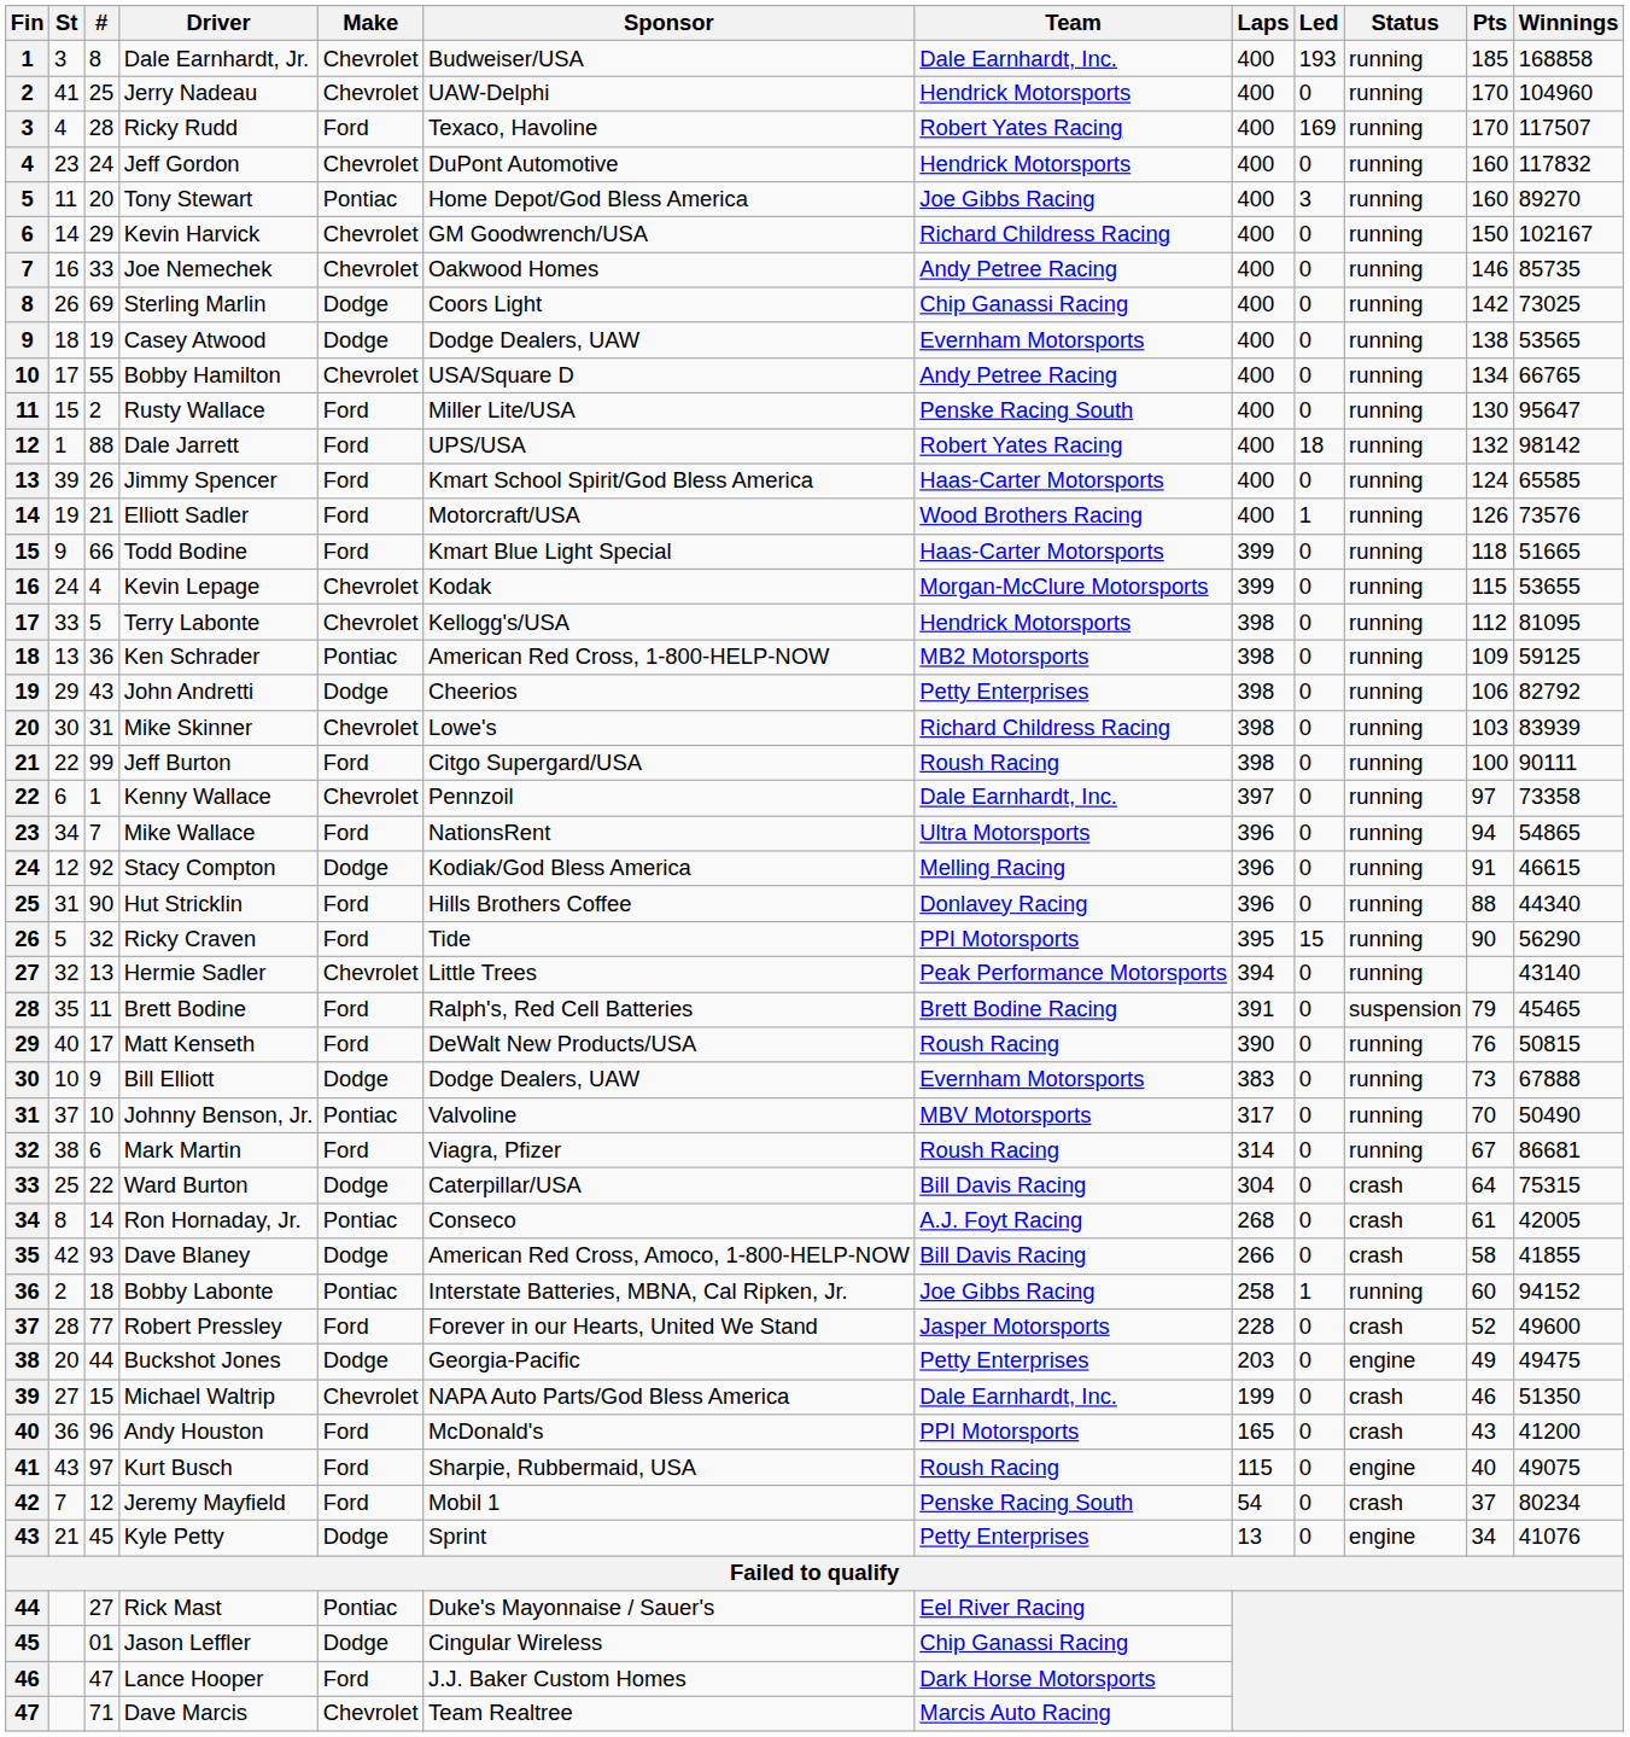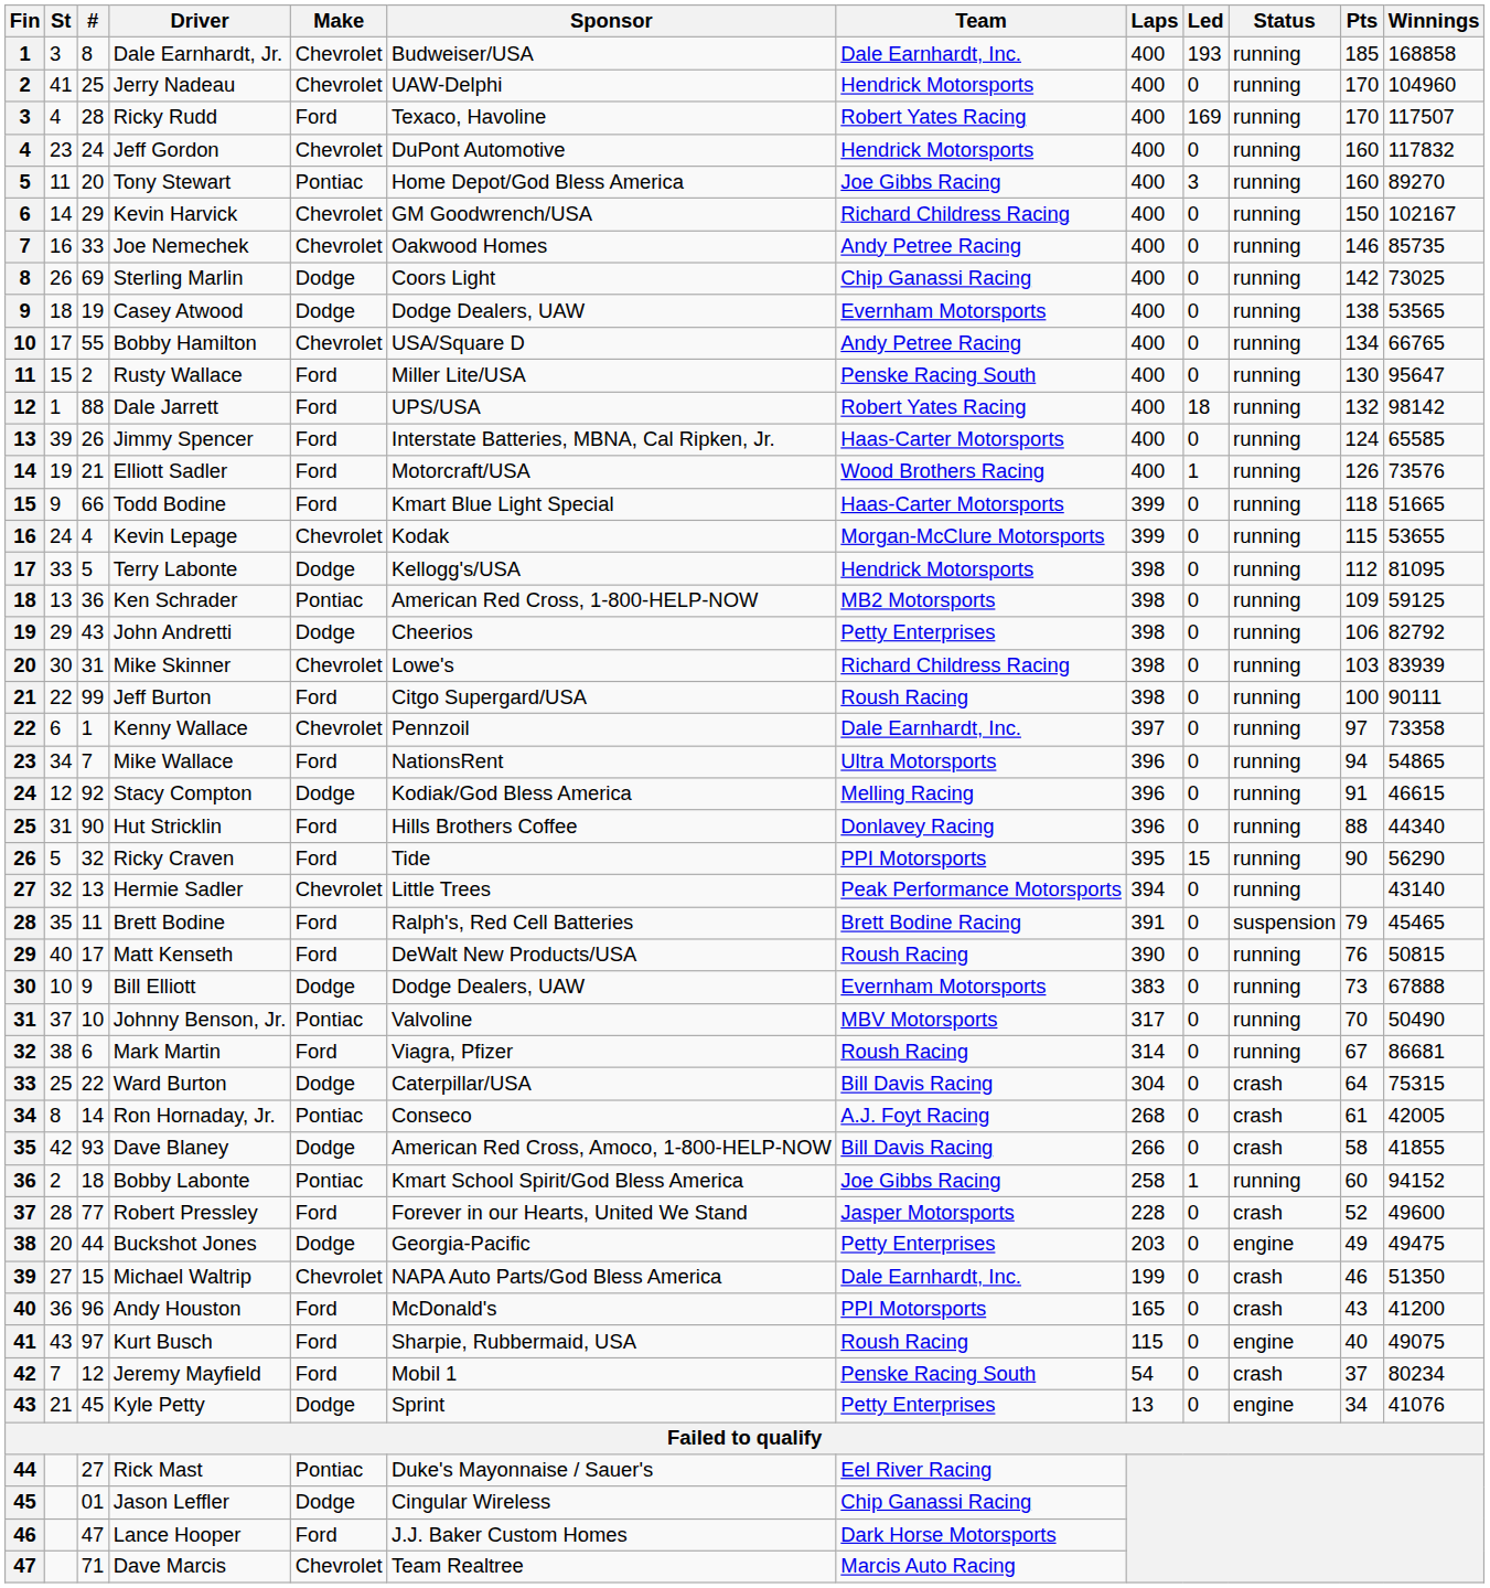 <table class="wikitable sortable">
 <tr>
 <th>Fin</th>
 <th>St</th>
 <th>#</th>
 <th>Driver</th>
 <th>Make</th>
 <th>Sponsor</th>
 <th>Team</th>
 <th>Laps</th>
 <th>Led</th>
 <th>Status</th>
 <th>Pts</th>
 <th>Winnings</th>
 </tr>
 <tr>
 <th>1</th>
 <td>3</td>
 <td>8</td>
 <td>Dale Earnhardt, Jr.</td>
 <td>Chevrolet</td>
 <td>Budweiser/USA</td>
 <td><a href='#'>Dale Earnhardt, Inc.</a></td>
 <td>400</td>
 <td>193</td>
 <td>running</td>
 <td>185</td>
 <td>168858</td>
 </tr>
 <tr>
 <th>2</th>
 <td>41</td>
 <td>25</td>
 <td>Jerry Nadeau</td>
 <td>Chevrolet</td>
 <td>UAW-Delphi</td>
 <td><a href='#'>Hendrick Motorsports</a></td>
 <td>400</td>
 <td>0</td>
 <td>running</td>
 <td>170</td>
 <td>104960</td>
 </tr>
 <tr>
 <th>3</th>
 <td>4</td>
 <td>28</td>
 <td>Ricky Rudd</td>
 <td>Ford</td>
 <td>Texaco, Havoline</td>
 <td><a href='#'>Robert Yates Racing</a></td>
 <td>400</td>
 <td>169</td>
 <td>running</td>
 <td>170</td>
 <td>117507</td>
 </tr>
 <tr>
 <th>4</th>
 <td>23</td>
 <td>24</td>
 <td>Jeff Gordon</td>
 <td>Chevrolet</td>
 <td>DuPont Automotive</td>
 <td><a href='#'>Hendrick Motorsports</a></td>
 <td>400</td>
 <td>0</td>
 <td>running</td>
 <td>160</td>
 <td>117832</td>
 </tr>
 <tr>
 <th>5</th>
 <td>11</td>
 <td>20</td>
 <td>Tony Stewart</td>
 <td>Pontiac</td>
 <td>Home Depot/God Bless America</td>
 <td><a href='#'>Joe Gibbs Racing</a></td>
 <td>400</td>
 <td>3</td>
 <td>running</td>
 <td>160</td>
 <td>89270</td>
 </tr>
 <tr>
 <th>6</th>
 <td>14</td>
 <td>29</td>
 <td>Kevin Harvick</td>
 <td>Chevrolet</td>
 <td>GM Goodwrench/USA</td>
 <td><a href='#'>Richard Childress Racing</a></td>
 <td>400</td>
 <td>0</td>
 <td>running</td>
 <td>150</td>
 <td>102167</td>
 </tr>
 <tr>
 <th>7</th>
 <td>16</td>
 <td>33</td>
 <td>Joe Nemechek</td>
 <td>Chevrolet</td>
 <td>Oakwood Homes</td>
 <td><a href='#'>Andy Petree Racing</a></td>
 <td>400</td>
 <td>0</td>
 <td>running</td>
 <td>146</td>
 <td>85735</td>
 </tr>
 <tr>
 <th>8</th>
 <td>26</td>
 <td>69</td>
 <td>Sterling Marlin</td>
 <td>Dodge</td>
 <td>Coors Light</td>
 <td><a href='#'>Chip Ganassi Racing</a></td>
 <td>400</td>
 <td>0</td>
 <td>running</td>
 <td>142</td>
 <td>73025</td>
 </tr>
 <tr>
 <th>9</th>
 <td>18</td>
 <td>19</td>
 <td>Casey Atwood</td>
 <td>Dodge</td>
 <td>Dodge Dealers, UAW</td>
 <td><a href='#'>Evernham Motorsports</a></td>
 <td>400</td>
 <td>0</td>
 <td>running</td>
 <td>138</td>
 <td>53565</td>
 </tr>
 <tr>
 <th>10</th>
 <td>17</td>
 <td>55</td>
 <td>Bobby Hamilton</td>
 <td>Chevrolet</td>
 <td>USA/Square D</td>
 <td><a href='#'>Andy Petree Racing</a></td>
 <td>400</td>
 <td>0</td>
 <td>running</td>
 <td>134</td>
 <td>66765</td>
 </tr>
 <tr>
 <th>11</th>
 <td>15</td>
 <td>2</td>
 <td>Rusty Wallace</td>
 <td>Ford</td>
 <td>Miller Lite/USA</td>
 <td><a href='#'>Penske Racing South</a></td>
 <td>400</td>
 <td>0</td>
 <td>running</td>
 <td>130</td>
 <td>95647</td>
 </tr>
 <tr>
 <th>12</th>
 <td>1</td>
 <td>88</td>
 <td>Dale Jarrett</td>
 <td>Ford</td>
 <td>UPS/USA</td>
 <td><a href='#'>Robert Yates Racing</a></td>
 <td>400</td>
 <td>18</td>
 <td>running</td>
 <td>132</td>
 <td>98142</td>
 </tr>
 <tr>
 <th>13</th>
 <td>39</td>
 <td>26</td>
 <td>Jimmy Spencer</td>
 <td>Ford</td>
-<td>Kmart School Spirit/God Bless America</td>
+<td>Interstate Batteries, MBNA, Cal Ripken, Jr.</td>
 <td><a href='#'>Haas-Carter Motorsports</a></td>
 <td>400</td>
 <td>0</td>
 <td>running</td>
 <td>124</td>
 <td>65585</td>
 </tr>
 <tr>
 <th>14</th>
 <td>19</td>
 <td>21</td>
 <td>Elliott Sadler</td>
 <td>Ford</td>
 <td>Motorcraft/USA</td>
 <td><a href='#'>Wood Brothers Racing</a></td>
 <td>400</td>
 <td>1</td>
 <td>running</td>
 <td>126</td>
 <td>73576</td>
 </tr>
 <tr>
 <th>15</th>
 <td>9</td>
 <td>66</td>
 <td>Todd Bodine</td>
 <td>Ford</td>
 <td>Kmart Blue Light Special</td>
 <td><a href='#'>Haas-Carter Motorsports</a></td>
 <td>399</td>
 <td>0</td>
 <td>running</td>
 <td>118</td>
 <td>51665</td>
 </tr>
 <tr>
 <th>16</th>
 <td>24</td>
 <td>4</td>
 <td>Kevin Lepage</td>
 <td>Chevrolet</td>
 <td>Kodak</td>
 <td><a href='#'>Morgan-McClure Motorsports</a></td>
 <td>399</td>
 <td>0</td>
 <td>running</td>
 <td>115</td>
 <td>53655</td>
 </tr>
 <tr>
 <th>17</th>
 <td>33</td>
 <td>5</td>
 <td>Terry Labonte</td>
-<td>Chevrolet</td>
+<td>Dodge</td>
 <td>Kellogg's/USA</td>
 <td><a href='#'>Hendrick Motorsports</a></td>
 <td>398</td>
 <td>0</td>
 <td>running</td>
 <td>112</td>
 <td>81095</td>
 </tr>
 <tr>
 <th>18</th>
 <td>13</td>
 <td>36</td>
 <td>Ken Schrader</td>
 <td>Pontiac</td>
 <td>American Red Cross, 1-800-HELP-NOW</td>
 <td><a href='#'>MB2 Motorsports</a></td>
 <td>398</td>
 <td>0</td>
 <td>running</td>
 <td>109</td>
 <td>59125</td>
 </tr>
 <tr>
 <th>19</th>
 <td>29</td>
 <td>43</td>
 <td>John Andretti</td>
 <td>Dodge</td>
 <td>Cheerios</td>
 <td><a href='#'>Petty Enterprises</a></td>
 <td>398</td>
 <td>0</td>
 <td>running</td>
 <td>106</td>
 <td>82792</td>
 </tr>
 <tr>
 <th>20</th>
 <td>30</td>
 <td>31</td>
 <td>Mike Skinner</td>
 <td>Chevrolet</td>
 <td>Lowe's</td>
 <td><a href='#'>Richard Childress Racing</a></td>
 <td>398</td>
 <td>0</td>
 <td>running</td>
 <td>103</td>
 <td>83939</td>
 </tr>
 <tr>
 <th>21</th>
 <td>22</td>
 <td>99</td>
 <td>Jeff Burton</td>
 <td>Ford</td>
 <td>Citgo Supergard/USA</td>
 <td><a href='#'>Roush Racing</a></td>
 <td>398</td>
 <td>0</td>
 <td>running</td>
 <td>100</td>
 <td>90111</td>
 </tr>
 <tr>
 <th>22</th>
 <td>6</td>
 <td>1</td>
 <td>Kenny Wallace</td>
 <td>Chevrolet</td>
 <td>Pennzoil</td>
 <td><a href='#'>Dale Earnhardt, Inc.</a></td>
 <td>397</td>
 <td>0</td>
 <td>running</td>
 <td>97</td>
 <td>73358</td>
 </tr>
 <tr>
 <th>23</th>
 <td>34</td>
 <td>7</td>
 <td>Mike Wallace</td>
 <td>Ford</td>
 <td>NationsRent</td>
 <td><a href='#'>Ultra Motorsports</a></td>
 <td>396</td>
 <td>0</td>
 <td>running</td>
 <td>94</td>
 <td>54865</td>
 </tr>
 <tr>
 <th>24</th>
 <td>12</td>
 <td>92</td>
 <td>Stacy Compton</td>
 <td>Dodge</td>
 <td>Kodiak/God Bless America</td>
 <td><a href='#'>Melling Racing</a></td>
 <td>396</td>
 <td>0</td>
 <td>running</td>
 <td>91</td>
 <td>46615</td>
 </tr>
 <tr>
 <th>25</th>
 <td>31</td>
 <td>90</td>
 <td>Hut Stricklin</td>
 <td>Ford</td>
 <td>Hills Brothers Coffee</td>
 <td><a href='#'>Donlavey Racing</a></td>
 <td>396</td>
 <td>0</td>
 <td>running</td>
 <td>88</td>
 <td>44340</td>
 </tr>
 <tr>
 <th>26</th>
 <td>5</td>
 <td>32</td>
 <td>Ricky Craven</td>
 <td>Ford</td>
 <td>Tide</td>
 <td><a href='#'>PPI Motorsports</a></td>
 <td>395</td>
 <td>15</td>
 <td>running</td>
 <td>90</td>
 <td>56290</td>
 </tr>
 <tr>
 <th>27</th>
 <td>32</td>
 <td>13</td>
 <td>Hermie Sadler</td>
 <td>Chevrolet</td>
 <td>Little Trees</td>
 <td><a href='#'>Peak Performance Motorsports</a></td>
 <td>394</td>
 <td>0</td>
 <td>running</td>
 <td></td>
 <td>43140</td>
 </tr>
 <tr>
 <th>28</th>
 <td>35</td>
 <td>11</td>
 <td>Brett Bodine</td>
 <td>Ford</td>
 <td>Ralph's, Red Cell Batteries</td>
 <td><a href='#'>Brett Bodine Racing</a></td>
 <td>391</td>
 <td>0</td>
 <td>suspension</td>
 <td>79</td>
 <td>45465</td>
 </tr>
 <tr>
 <th>29</th>
 <td>40</td>
 <td>17</td>
 <td>Matt Kenseth</td>
 <td>Ford</td>
 <td>DeWalt New Products/USA</td>
 <td><a href='#'>Roush Racing</a></td>
 <td>390</td>
 <td>0</td>
 <td>running</td>
 <td>76</td>
 <td>50815</td>
 </tr>
 <tr>
 <th>30</th>
 <td>10</td>
 <td>9</td>
 <td>Bill Elliott</td>
 <td>Dodge</td>
 <td>Dodge Dealers, UAW</td>
 <td><a href='#'>Evernham Motorsports</a></td>
 <td>383</td>
 <td>0</td>
 <td>running</td>
 <td>73</td>
 <td>67888</td>
 </tr>
 <tr>
 <th>31</th>
 <td>37</td>
 <td>10</td>
 <td>Johnny Benson, Jr.</td>
 <td>Pontiac</td>
 <td>Valvoline</td>
 <td><a href='#'>MBV Motorsports</a></td>
 <td>317</td>
 <td>0</td>
 <td>running</td>
 <td>70</td>
 <td>50490</td>
 </tr>
 <tr>
 <th>32</th>
 <td>38</td>
 <td>6</td>
 <td>Mark Martin</td>
 <td>Ford</td>
 <td>Viagra, Pfizer</td>
 <td><a href='#'>Roush Racing</a></td>
 <td>314</td>
 <td>0</td>
 <td>running</td>
 <td>67</td>
 <td>86681</td>
 </tr>
 <tr>
 <th>33</th>
 <td>25</td>
 <td>22</td>
 <td>Ward Burton</td>
 <td>Dodge</td>
 <td>Caterpillar/USA</td>
 <td><a href='#'>Bill Davis Racing</a></td>
 <td>304</td>
 <td>0</td>
 <td>crash</td>
 <td>64</td>
 <td>75315</td>
 </tr>
 <tr>
 <th>34</th>
 <td>8</td>
 <td>14</td>
 <td>Ron Hornaday, Jr.</td>
 <td>Pontiac</td>
 <td>Conseco</td>
 <td><a href='#'>A.J. Foyt Racing</a></td>
 <td>268</td>
 <td>0</td>
 <td>crash</td>
 <td>61</td>
 <td>42005</td>
 </tr>
 <tr>
 <th>35</th>
 <td>42</td>
 <td>93</td>
 <td>Dave Blaney</td>
 <td>Dodge</td>
 <td>American Red Cross, Amoco, 1-800-HELP-NOW</td>
 <td><a href='#'>Bill Davis Racing</a></td>
 <td>266</td>
 <td>0</td>
 <td>crash</td>
 <td>58</td>
 <td>41855</td>
 </tr>
 <tr>
 <th>36</th>
 <td>2</td>
 <td>18</td>
 <td>Bobby Labonte</td>
 <td>Pontiac</td>
-<td>Interstate Batteries, MBNA, Cal Ripken, Jr.</td>
+<td>Kmart School Spirit/God Bless America</td>
 <td><a href='#'>Joe Gibbs Racing</a></td>
 <td>258</td>
 <td>1</td>
 <td>running</td>
 <td>60</td>
 <td>94152</td>
 </tr>
 <tr>
 <th>37</th>
 <td>28</td>
 <td>77</td>
 <td>Robert Pressley</td>
 <td>Ford</td>
 <td>Forever in our Hearts, United We Stand</td>
 <td><a href='#'>Jasper Motorsports</a></td>
 <td>228</td>
 <td>0</td>
 <td>crash</td>
 <td>52</td>
 <td>49600</td>
 </tr>
 <tr>
 <th>38</th>
 <td>20</td>
 <td>44</td>
 <td>Buckshot Jones</td>
 <td>Dodge</td>
 <td>Georgia-Pacific</td>
 <td><a href='#'>Petty Enterprises</a></td>
 <td>203</td>
 <td>0</td>
 <td>engine</td>
 <td>49</td>
 <td>49475</td>
 </tr>
 <tr>
 <th>39</th>
 <td>27</td>
 <td>15</td>
 <td>Michael Waltrip</td>
 <td>Chevrolet</td>
 <td>NAPA Auto Parts/God Bless America</td>
 <td><a href='#'>Dale Earnhardt, Inc.</a></td>
 <td>199</td>
 <td>0</td>
 <td>crash</td>
 <td>46</td>
 <td>51350</td>
 </tr>
 <tr>
 <th>40</th>
 <td>36</td>
 <td>96</td>
 <td>Andy Houston</td>
 <td>Ford</td>
 <td>McDonald's</td>
 <td><a href='#'>PPI Motorsports</a></td>
 <td>165</td>
 <td>0</td>
 <td>crash</td>
 <td>43</td>
 <td>41200</td>
 </tr>
 <tr>
 <th>41</th>
 <td>43</td>
 <td>97</td>
 <td>Kurt Busch</td>
 <td>Ford</td>
 <td>Sharpie, Rubbermaid, USA</td>
 <td><a href='#'>Roush Racing</a></td>
 <td>115</td>
 <td>0</td>
 <td>engine</td>
 <td>40</td>
 <td>49075</td>
 </tr>
 <tr>
 <th>42</th>
 <td>7</td>
 <td>12</td>
 <td>Jeremy Mayfield</td>
 <td>Ford</td>
 <td>Mobil 1</td>
 <td><a href='#'>Penske Racing South</a></td>
 <td>54</td>
 <td>0</td>
 <td>crash</td>
 <td>37</td>
 <td>80234</td>
 </tr>
 <tr>
 <th>43</th>
 <td>21</td>
 <td>45</td>
 <td>Kyle Petty</td>
 <td>Dodge</td>
 <td>Sprint</td>
 <td><a href='#'>Petty Enterprises</a></td>
 <td>13</td>
 <td>0</td>
 <td>engine</td>
 <td>34</td>
 <td>41076</td>
 </tr>
 <tr>
 <th colspan="12">Failed to qualify</th>
 </tr>
 <tr>
 <th>44</th>
 <td></td>
 <td>27</td>
 <td>Rick Mast</td>
 <td>Pontiac</td>
 <td>Duke's Mayonnaise / Sauer's</td>
 <td><a href='#'>Eel River Racing</a></td>
 <th colspan="5" rowspan="4"></th>
 </tr>
 <tr>
 <th>45</th>
 <td></td>
 <td>01</td>
 <td>Jason Leffler</td>
 <td>Dodge</td>
 <td>Cingular Wireless</td>
 <td><a href='#'>Chip Ganassi Racing</a></td>
 </tr>
 <tr>
 <th>46</th>
 <td></td>
 <td>47</td>
 <td>Lance Hooper</td>
 <td>Ford</td>
 <td>J.J. Baker Custom Homes</td>
 <td><a href='#'>Dark Horse Motorsports</a></td>
 </tr>
 <tr>
 <th>47</th>
 <td></td>
 <td>71</td>
 <td>Dave Marcis</td>
 <td>Chevrolet</td>
 <td>Team Realtree</td>
 <td><a href='#'>Marcis Auto Racing</a></td>
 </tr>
 </table>
